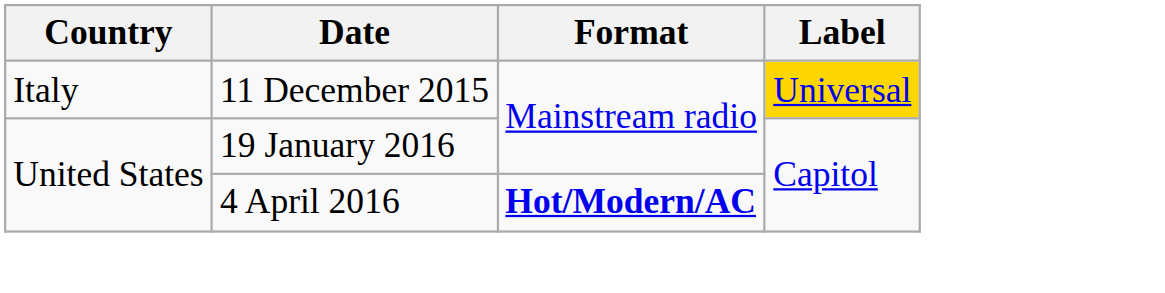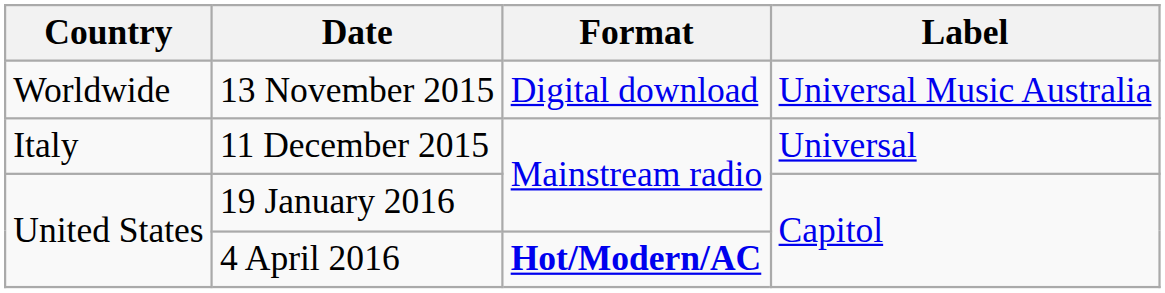 <table class="wikitable plainrowheaders">
 <tr>
 <th scope="col">Country</th>
 <th scope="col">Date</th>
 <th scope="col">Format</th>
 <th scope="col">Label</th>
 </tr>
 <tr>
+<td>Worldwide</td>
+<td>13 November 2015</td>
+<td><a href='#'>Digital download</a></td>
+<td><a href='#'>Universal Music Australia</a></td>
+</tr>
+<tr>
 <td>Italy</td>
 <td>11 December 2015</td>
 <td rowspan="2"><a href='#'>Mainstream radio</a></td>
-<td style="background: gold;"><a href='#'>Universal</a></td>
+<td><a href='#'>Universal</a></td>
 </tr>
 <tr>
 <td rowspan="2">United States</td>
 <td>19 January 2016</td>
 <td rowspan="2"><a href='#'>Capitol</a></td>
 </tr>
 <tr>
 <td>4 April 2016</td>
 <td><strong><a href='#'>Hot/Modern/AC</a></strong></td>
 </tr>
 </table>
